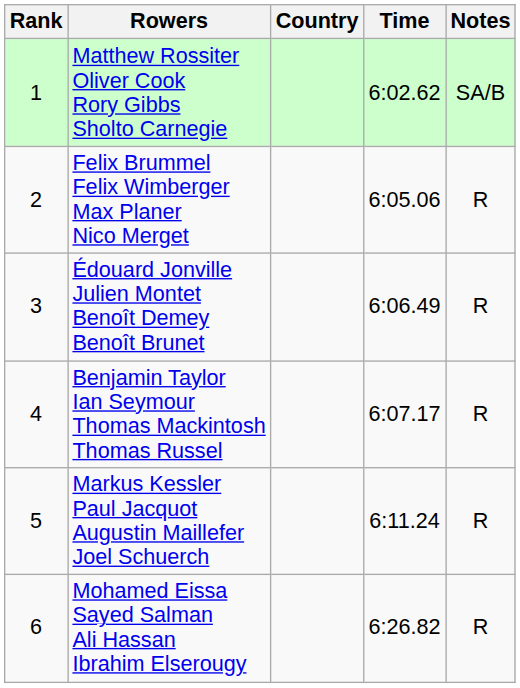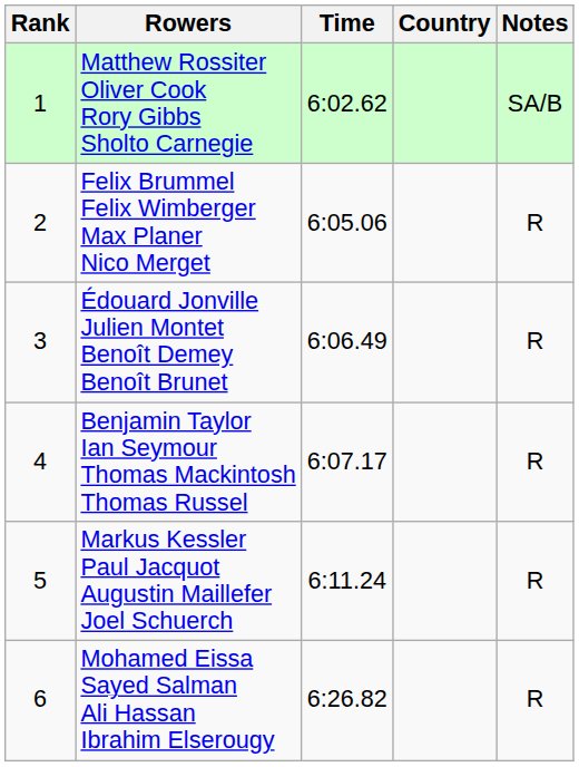 <table class="wikitable" style="text-align:center">
 <tr>
 <th>Rank</th>
 <th>Rowers</th>
+<th>Time</th>
 <th>Country</th>
-<th>Time</th>
 <th>Notes</th>
 </tr>
 <tr bgcolor=ccffcc>
 <td>1</td>
 <td align="left"><a href='#'>Matthew Rossiter</a><br><a href='#'>Oliver Cook</a><br><a href='#'>Rory Gibbs</a><br><a href='#'>Sholto Carnegie</a></td>
+<td>6:02.62</td>
 <td align="left"></td>
-<td>6:02.62</td>
 <td>SA/B</td>
 </tr>
 <tr>
 <td>2</td>
 <td align="left"><a href='#'>Felix Brummel</a><br><a href='#'>Felix Wimberger</a><br><a href='#'>Max Planer</a><br><a href='#'>Nico Merget</a></td>
+<td>6:05.06</td>
 <td align="left"></td>
-<td>6:05.06</td>
 <td>R</td>
 </tr>
 <tr>
 <td>3</td>
 <td align="left"><a href='#'>Édouard Jonville</a><br><a href='#'>Julien Montet</a><br><a href='#'>Benoît Demey</a><br><a href='#'>Benoît Brunet</a></td>
+<td>6:06.49</td>
 <td align="left"></td>
-<td>6:06.49</td>
 <td>R</td>
 </tr>
 <tr>
 <td>4</td>
 <td align="left"><a href='#'>Benjamin Taylor</a><br><a href='#'>Ian Seymour</a><br><a href='#'>Thomas Mackintosh</a><br><a href='#'>Thomas Russel</a></td>
+<td>6:07.17</td>
 <td align="left"></td>
-<td>6:07.17</td>
 <td>R</td>
 </tr>
 <tr>
 <td>5</td>
 <td align="left"><a href='#'>Markus Kessler</a><br><a href='#'>Paul Jacquot</a><br><a href='#'>Augustin Maillefer</a><br><a href='#'>Joel Schuerch</a></td>
+<td>6:11.24</td>
 <td align="left"></td>
-<td>6:11.24</td>
 <td>R</td>
 </tr>
 <tr>
 <td>6</td>
 <td align="left"><a href='#'>Mohamed Eissa</a><br><a href='#'>Sayed Salman</a><br><a href='#'>Ali Hassan</a><br><a href='#'>Ibrahim Elserougy</a></td>
+<td>6:26.82</td>
 <td align="left"></td>
-<td>6:26.82</td>
 <td>R</td>
 </tr>
 </table>
